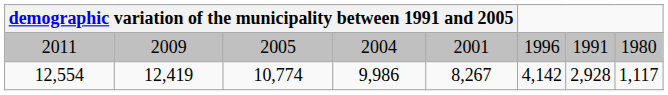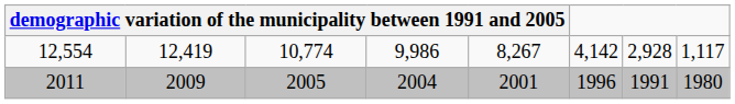 <table class="wikitable">
 <tr>
 <th colspan="5"><a href='#'>demographic</a> variation of the municipality between 1991 and 2005</th>
+</tr>
+<tr>
+<td align="center">12,554</td>
+<td align="center">12,419</td>
+<td align="center">10,774</td>
+<td align="center">9,986</td>
+<td align="center">8,267</td>
+<td align="center">4,142</td>
+<td align="center">2,928</td>
+<td align="center">1,117</td>
 </tr>
 <tr bgcolor="#C0C0C0">
 <td align="center">2011</td>
 <td align="center">2009</td>
 <td align="center">2005</td>
 <td align="center">2004</td>
 <td align="center">2001</td>
 <td align="center">1996</td>
 <td align="center">1991</td>
 <td align="center">1980</td>
 </tr>
-<tr>
-<td align="center">12,554</td>
-<td align="center">12,419</td>
-<td align="center">10,774</td>
-<td align="center">9,986</td>
-<td align="center">8,267</td>
-<td align="center">4,142</td>
-<td align="center">2,928</td>
-<td align="center">1,117</td>
-</tr>
 </table>
